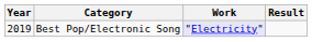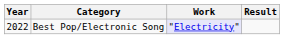 <table class="wikitable">
 <tr>
 <th>Year</th>
 <th>Category</th>
 <th>Work</th>
 <th>Result</th>
 </tr>
 <tr>
-<td>2019</td>
+<td>2022</td>
 <td rowspan="1">Best Pop/Electronic Song</td>
 <td rowspan="1" style="background: lavender;">"<a href='#'>Electricity</a>"</td>
 <td></td>
 </tr>
 </table>
